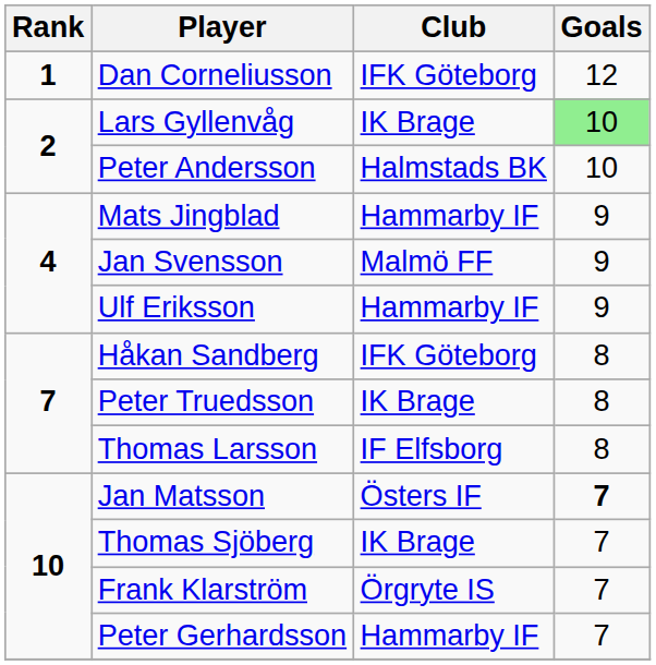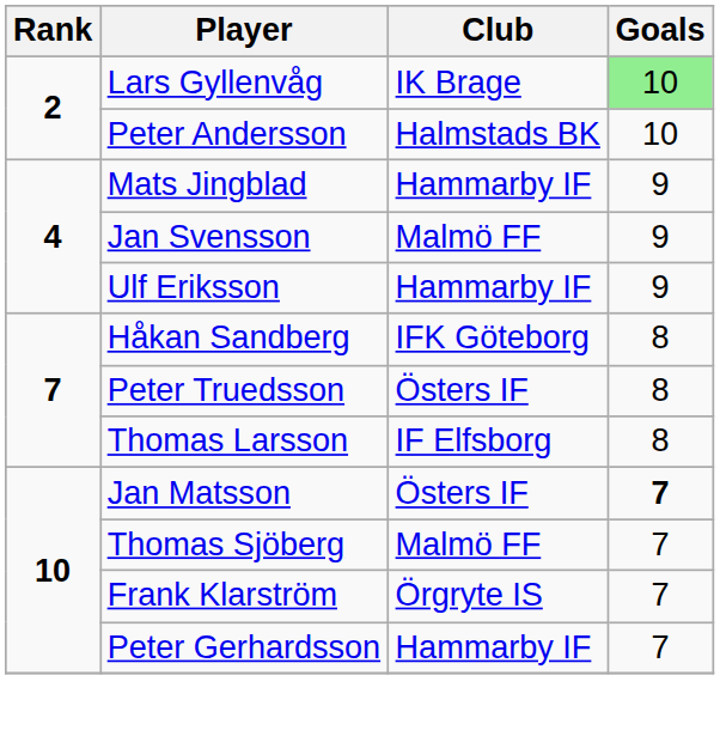 <table class="wikitable" style="text-align:center">
 <tr>
 <th>Rank</th>
 <th>Player</th>
 <th>Club</th>
 <th>Goals</th>
-</tr>
-<tr>
-<td rowspan="1"><strong>1</strong></td>
-<td align="left"> <a href='#'>Dan Corneliusson</a></td>
-<td align="left"><a href='#'>IFK Göteborg</a></td>
-<td>12</td>
 </tr>
 <tr>
 <td rowspan="2"><strong>2</strong></td>
 <td align="left"> <a href='#'>Lars Gyllenvåg</a></td>
 <td align="left"><a href='#'>IK Brage</a></td>
 <td style="background: lightgreen;">10</td>
 </tr>
 <tr>
 <td align="left"> <a href='#'>Peter Andersson</a></td>
 <td align="left"><a href='#'>Halmstads BK</a></td>
 <td>10</td>
 </tr>
 <tr>
 <td rowspan="3"><strong>4</strong></td>
 <td align="left"> <a href='#'>Mats Jingblad</a></td>
 <td align="left"><a href='#'>Hammarby IF</a></td>
 <td>9</td>
 </tr>
 <tr>
 <td align="left"> <a href='#'>Jan Svensson</a></td>
 <td align="left"><a href='#'>Malmö FF</a></td>
 <td>9</td>
 </tr>
 <tr>
 <td align="left"> <a href='#'>Ulf Eriksson</a></td>
 <td align="left"><a href='#'>Hammarby IF</a></td>
 <td>9</td>
 </tr>
 <tr>
 <td rowspan="3"><strong>7</strong></td>
 <td align="left"> <a href='#'>Håkan Sandberg</a></td>
 <td align="left"><a href='#'>IFK Göteborg</a></td>
 <td>8</td>
 </tr>
 <tr>
 <td align="left"> <a href='#'>Peter Truedsson</a></td>
-<td align="left"><a href='#'>IK Brage</a></td>
+<td align="left"><a href='#'>Östers IF</a></td>
 <td>8</td>
 </tr>
 <tr>
 <td align="left"> <a href='#'>Thomas Larsson</a></td>
 <td align="left"><a href='#'>IF Elfsborg</a></td>
 <td>8</td>
 </tr>
 <tr>
 <td rowspan="4"><strong>10</strong></td>
 <td align="left"> <a href='#'>Jan Matsson</a></td>
 <td align="left"><a href='#'>Östers IF</a></td>
 <td><strong>7</strong></td>
 </tr>
 <tr>
 <td align="left"> <a href='#'>Thomas Sjöberg</a></td>
-<td align="left"><a href='#'>IK Brage</a></td>
+<td align="left"><a href='#'>Malmö FF</a></td>
 <td>7</td>
 </tr>
 <tr>
 <td align="left"> <a href='#'>Frank Klarström</a></td>
 <td align="left"><a href='#'>Örgryte IS</a></td>
 <td>7</td>
 </tr>
 <tr>
 <td align="left"> <a href='#'>Peter Gerhardsson</a></td>
 <td align="left"><a href='#'>Hammarby IF</a></td>
 <td>7</td>
 </tr>
 <tr>
 </tr>
 </table>
